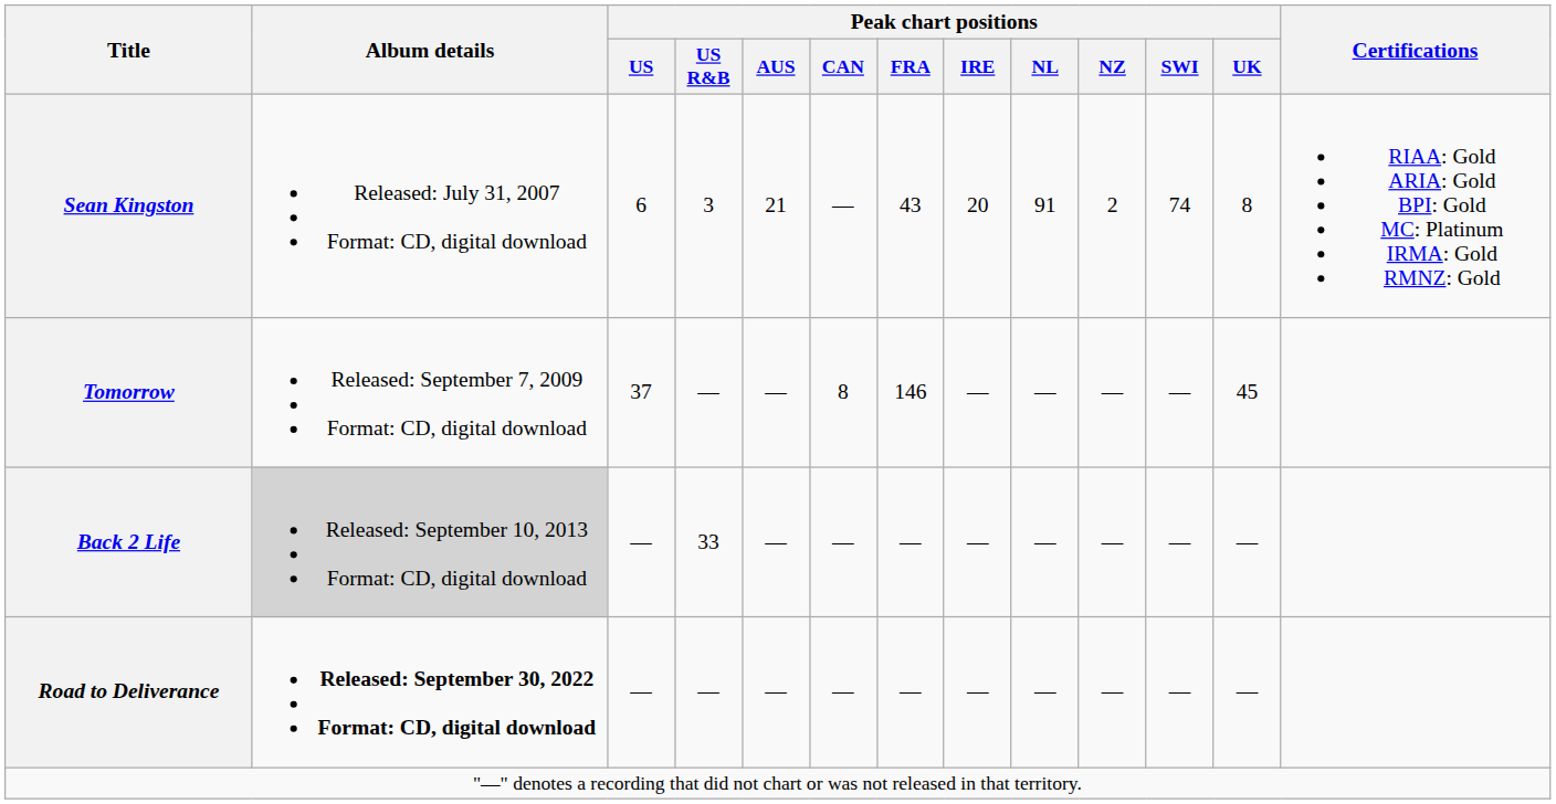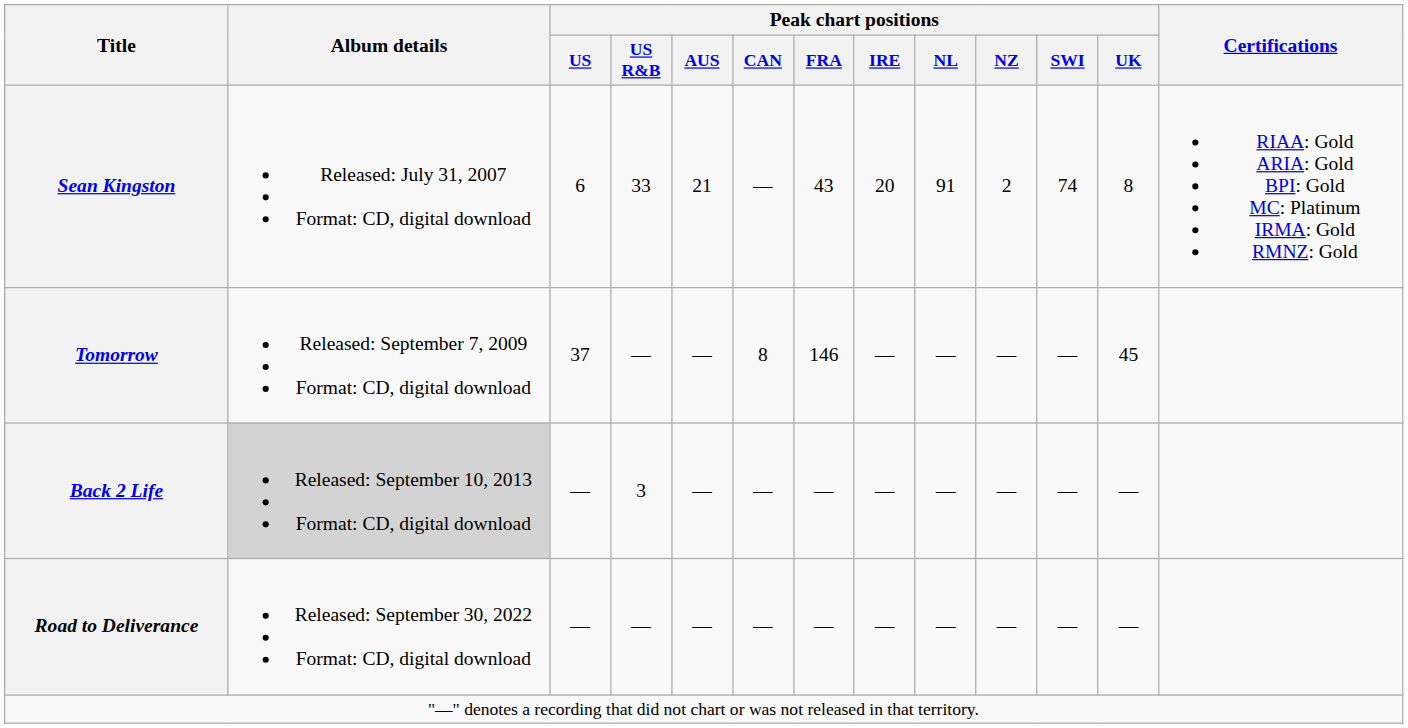 <table class="wikitable plainrowheaders" style="text-align:center;">
 <tr>
 <th scope="col" rowspan="2" style="width:11em;">Title</th>
 <th scope="col" rowspan="2" style="width:16em;">Album details</th>
 <th scope="col" colspan="10">Peak chart positions</th>
 <th scope="col" rowspan="2" style="width:12em;"><a href='#'>Certifications</a></th>
 </tr>
 <tr>
 <th style="width:3em;font-size:90%;"><a href='#'>US</a><br></th>
 <th style="width:3em;font-size:90%;"><a href='#'>US<br>R&B</a><br></th>
 <th style="width:3em;font-size:90%;"><a href='#'>AUS</a><br></th>
 <th style="width:3em;font-size:90%;"><a href='#'>CAN</a><br></th>
 <th style="width:3em;font-size:90%;"><a href='#'>FRA</a><br></th>
 <th style="width:3em;font-size:90%;"><a href='#'>IRE</a><br></th>
 <th style="width:3em;font-size:90%;"><a href='#'>NL</a><br></th>
 <th style="width:3em;font-size:90%;"><a href='#'>NZ</a><br></th>
 <th style="width:3em;font-size:90%;"><a href='#'>SWI</a><br></th>
 <th style="width:3em;font-size:90%;"><a href='#'>UK</a><br></th>
 </tr>
 <tr>
 <th scope="row"><em><a href='#'>Sean Kingston</a></em></th>
 <td><br><ul><li>Released: July 31, 2007</li><li></li><li>Format: CD, digital download</li></ul></td>
 <td>6</td>
-<td>3</td>
+<td>33</td>
 <td>21</td>
 <td>—</td>
 <td>43</td>
 <td>20</td>
 <td>91</td>
 <td>2</td>
 <td>74</td>
 <td>8</td>
 <td><br><ul><li><a href='#'>RIAA</a>: Gold</li><li><a href='#'>ARIA</a>: Gold</li><li><a href='#'>BPI</a>: Gold</li><li><a href='#'>MC</a>: Platinum</li><li><a href='#'>IRMA</a>: Gold</li><li><a href='#'>RMNZ</a>: Gold</li></ul></td>
 </tr>
 <tr>
 <th scope="row"><em><a href='#'>Tomorrow</a></em></th>
 <td><br><ul><li>Released: September 7, 2009</li><li></li><li>Format: CD, digital download</li></ul></td>
 <td>37</td>
 <td>—</td>
 <td>—</td>
 <td>8</td>
 <td>146</td>
 <td>—</td>
 <td>—</td>
 <td>—</td>
 <td>—</td>
 <td>45</td>
 <td></td>
 </tr>
 <tr>
 <th scope="row"><em><a href='#'>Back 2 Life</a></em></th>
 <td style="background: lightgrey;"><br><ul><li>Released: September 10, 2013</li><li></li><li>Format: CD, digital download</li></ul></td>
 <td>—</td>
-<td>33</td>
+<td>3</td>
 <td>—</td>
 <td>—</td>
 <td>—</td>
 <td>—</td>
 <td>—</td>
 <td>—</td>
 <td>—</td>
 <td>—</td>
 <td></td>
 </tr>
 <tr>
 <th scope="row"><em>Road to Deliverance</em></th>
-<td><strong><br><ul><li>Released: September 30, 2022</li><li></li><li>Format: CD, digital download</li></ul></strong></td>
+<td><br><ul><li>Released: September 30, 2022</li><li></li><li>Format: CD, digital download</li></ul></td>
 <td>—</td>
 <td>—</td>
 <td>—</td>
 <td>—</td>
 <td>—</td>
 <td>—</td>
 <td>—</td>
 <td>—</td>
 <td>—</td>
 <td>—</td>
 <td></td>
 </tr>
 <tr>
 <td colspan="14" style="font-size:90%">"—" denotes a recording that did not chart or was not released in that territory.</td>
 </tr>
 </table>
